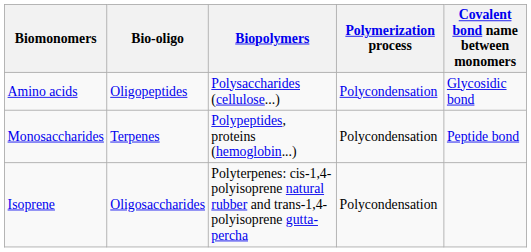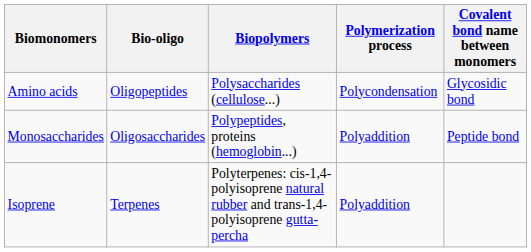 <table class="wikitable">
 <tr>
 <th>Biomonomers</th>
 <th>Bio-oligo</th>
 <th><a href='#'>Biopolymers</a></th>
 <th><a href='#'>Polymerization</a> process</th>
 <th><a href='#'>Covalent bond</a> name between monomers</th>
 </tr>
 <tr>
 <td><a href='#'>Amino acids</a></td>
 <td><a href='#'>Oligopeptides</a></td>
 <td><a href='#'>Polysaccharides</a> (<a href='#'>cellulose</a>...)</td>
 <td><a href='#'>Polycondensation</a></td>
 <td><a href='#'>Glycosidic bond</a></td>
 </tr>
 <tr>
 <td><a href='#'>Monosaccharides</a></td>
-<td><a href='#'>Terpenes</a></td>
+<td><a href='#'>Oligosaccharides</a></td>
 <td><a href='#'>Polypeptides</a>, proteins (<a href='#'>hemoglobin</a>...)</td>
-<td>Polycondensation</td>
+<td><a href='#'>Polyaddition</a></td>
 <td><a href='#'>Peptide bond</a></td>
 </tr>
 <tr>
 <td><a href='#'>Isoprene</a></td>
-<td><a href='#'>Oligosaccharides</a></td>
+<td><a href='#'>Terpenes</a></td>
 <td>Polyterpenes: cis-1,4-polyisoprene <a href='#'>natural rubber</a> and trans-1,4-polyisoprene <a href='#'>gutta-percha</a></td>
-<td>Polycondensation</td>
+<td><a href='#'>Polyaddition</a></td>
 <td></td>
 </tr>
 </table>
